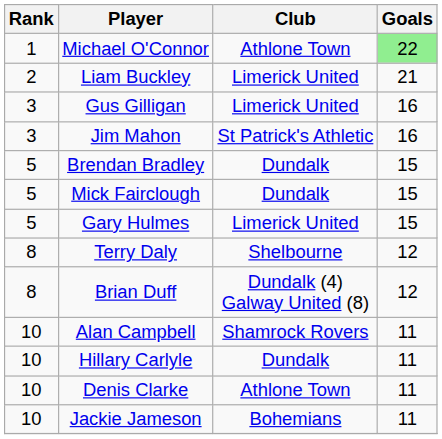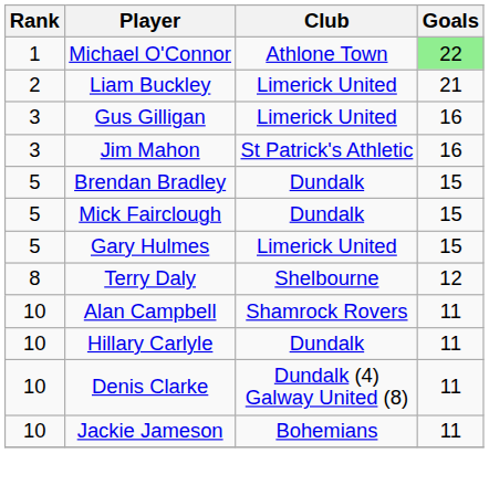 <table class="wikitable" style="text-align:center">
 <tr>
 <th>Rank</th>
 <th>Player</th>
 <th>Club</th>
 <th>Goals</th>
 </tr>
 <tr>
 <td>1</td>
 <td><a href='#'>Michael O'Connor</a></td>
 <td><a href='#'>Athlone Town</a></td>
 <td style="background: lightgreen;">22</td>
 </tr>
 <tr>
 <td>2</td>
 <td><a href='#'>Liam Buckley</a></td>
 <td><a href='#'>Limerick United</a></td>
 <td>21</td>
 </tr>
 <tr>
 <td>3</td>
 <td><a href='#'>Gus Gilligan</a></td>
 <td><a href='#'>Limerick United</a></td>
 <td>16</td>
 </tr>
 <tr>
 <td>3</td>
 <td><a href='#'>Jim Mahon</a></td>
 <td><a href='#'>St Patrick's Athletic</a></td>
 <td>16</td>
 </tr>
 <tr>
 <td>5</td>
 <td><a href='#'>Brendan Bradley</a></td>
 <td><a href='#'>Dundalk</a></td>
 <td>15</td>
 </tr>
 <tr>
 <td>5</td>
 <td><a href='#'>Mick Fairclough</a></td>
 <td><a href='#'>Dundalk</a></td>
 <td>15</td>
 </tr>
 <tr>
 <td>5</td>
 <td><a href='#'>Gary Hulmes</a></td>
 <td><a href='#'>Limerick United</a></td>
 <td>15</td>
 </tr>
 <tr>
 <td>8</td>
 <td><a href='#'>Terry Daly</a></td>
 <td><a href='#'>Shelbourne</a></td>
 <td>12</td>
 </tr>
 <tr>
-<td>8</td>
-<td><a href='#'>Brian Duff</a></td>
-<td><a href='#'>Dundalk</a> (4)<br><a href='#'>Galway United</a> (8)</td>
-<td>12</td>
-</tr>
-<tr>
 <td>10</td>
 <td><a href='#'>Alan Campbell</a></td>
 <td><a href='#'>Shamrock Rovers</a></td>
 <td>11</td>
 </tr>
 <tr>
 <td>10</td>
 <td><a href='#'>Hillary Carlyle</a></td>
 <td><a href='#'>Dundalk</a></td>
 <td>11</td>
 </tr>
 <tr>
 <td>10</td>
 <td><a href='#'>Denis Clarke</a></td>
-<td><a href='#'>Athlone Town</a></td>
+<td><a href='#'>Dundalk</a> (4)<br><a href='#'>Galway United</a> (8)</td>
 <td>11</td>
 </tr>
 <tr>
 <td>10</td>
 <td><a href='#'>Jackie Jameson</a></td>
 <td><a href='#'>Bohemians</a></td>
 <td>11</td>
 </tr>
 <tr>
 </tr>
 </table>
